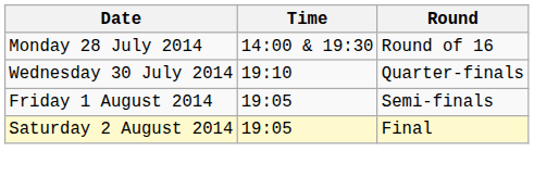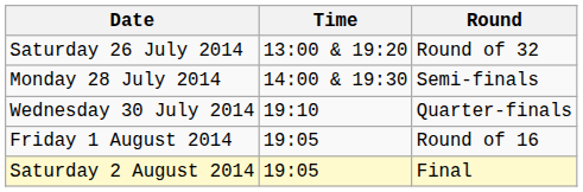 <table class="wikitable">
 <tr>
 <th>Date</th>
 <th>Time</th>
 <th>Round</th>
 </tr>
 <tr>
+<td>Saturday 26 July 2014</td>
+<td>13:00 & 19:20</td>
+<td>Round of 32</td>
+</tr>
+<tr>
 <td>Monday 28 July 2014</td>
 <td>14:00 & 19:30</td>
-<td>Round of 16</td>
+<td>Semi-finals</td>
 </tr>
 <tr>
 <td>Wednesday 30 July 2014</td>
 <td>19:10</td>
 <td>Quarter-finals</td>
 </tr>
 <tr>
 <td>Friday 1 August 2014</td>
 <td>19:05</td>
-<td>Semi-finals</td>
+<td>Round of 16</td>
 </tr>
 <tr>
 <td style=background:lemonchiffon>Saturday 2 August 2014</td>
 <td style=background:lemonchiffon>19:05</td>
 <td style=background:lemonchiffon>Final</td>
 </tr>
 </table>
